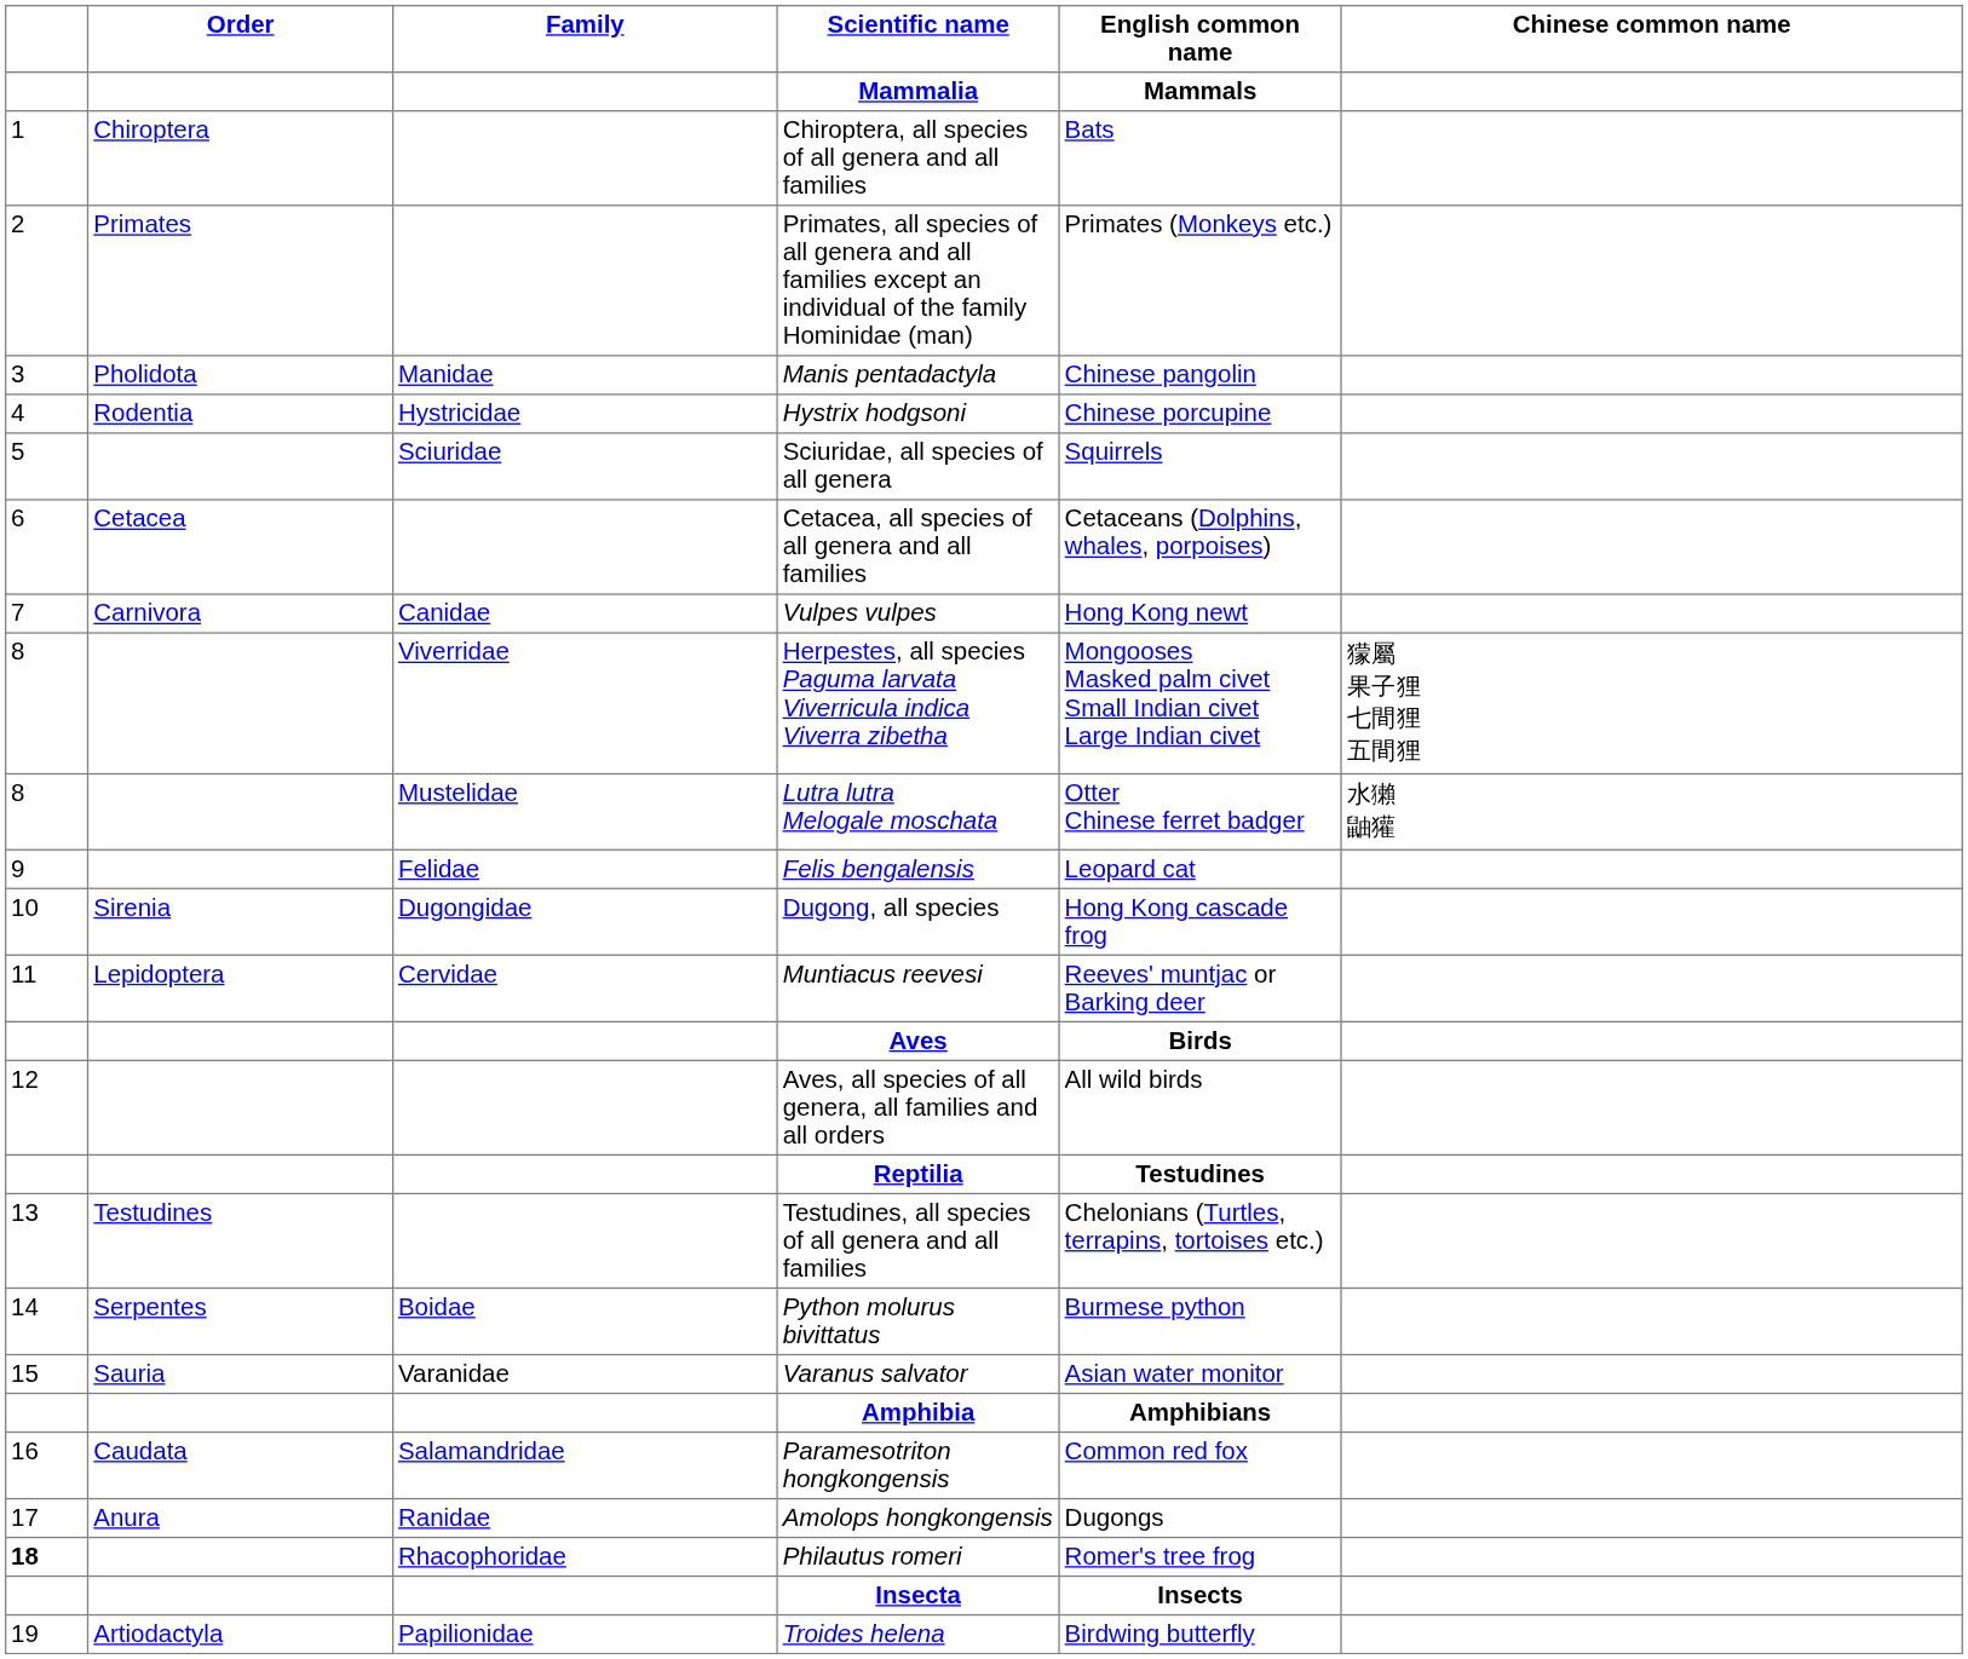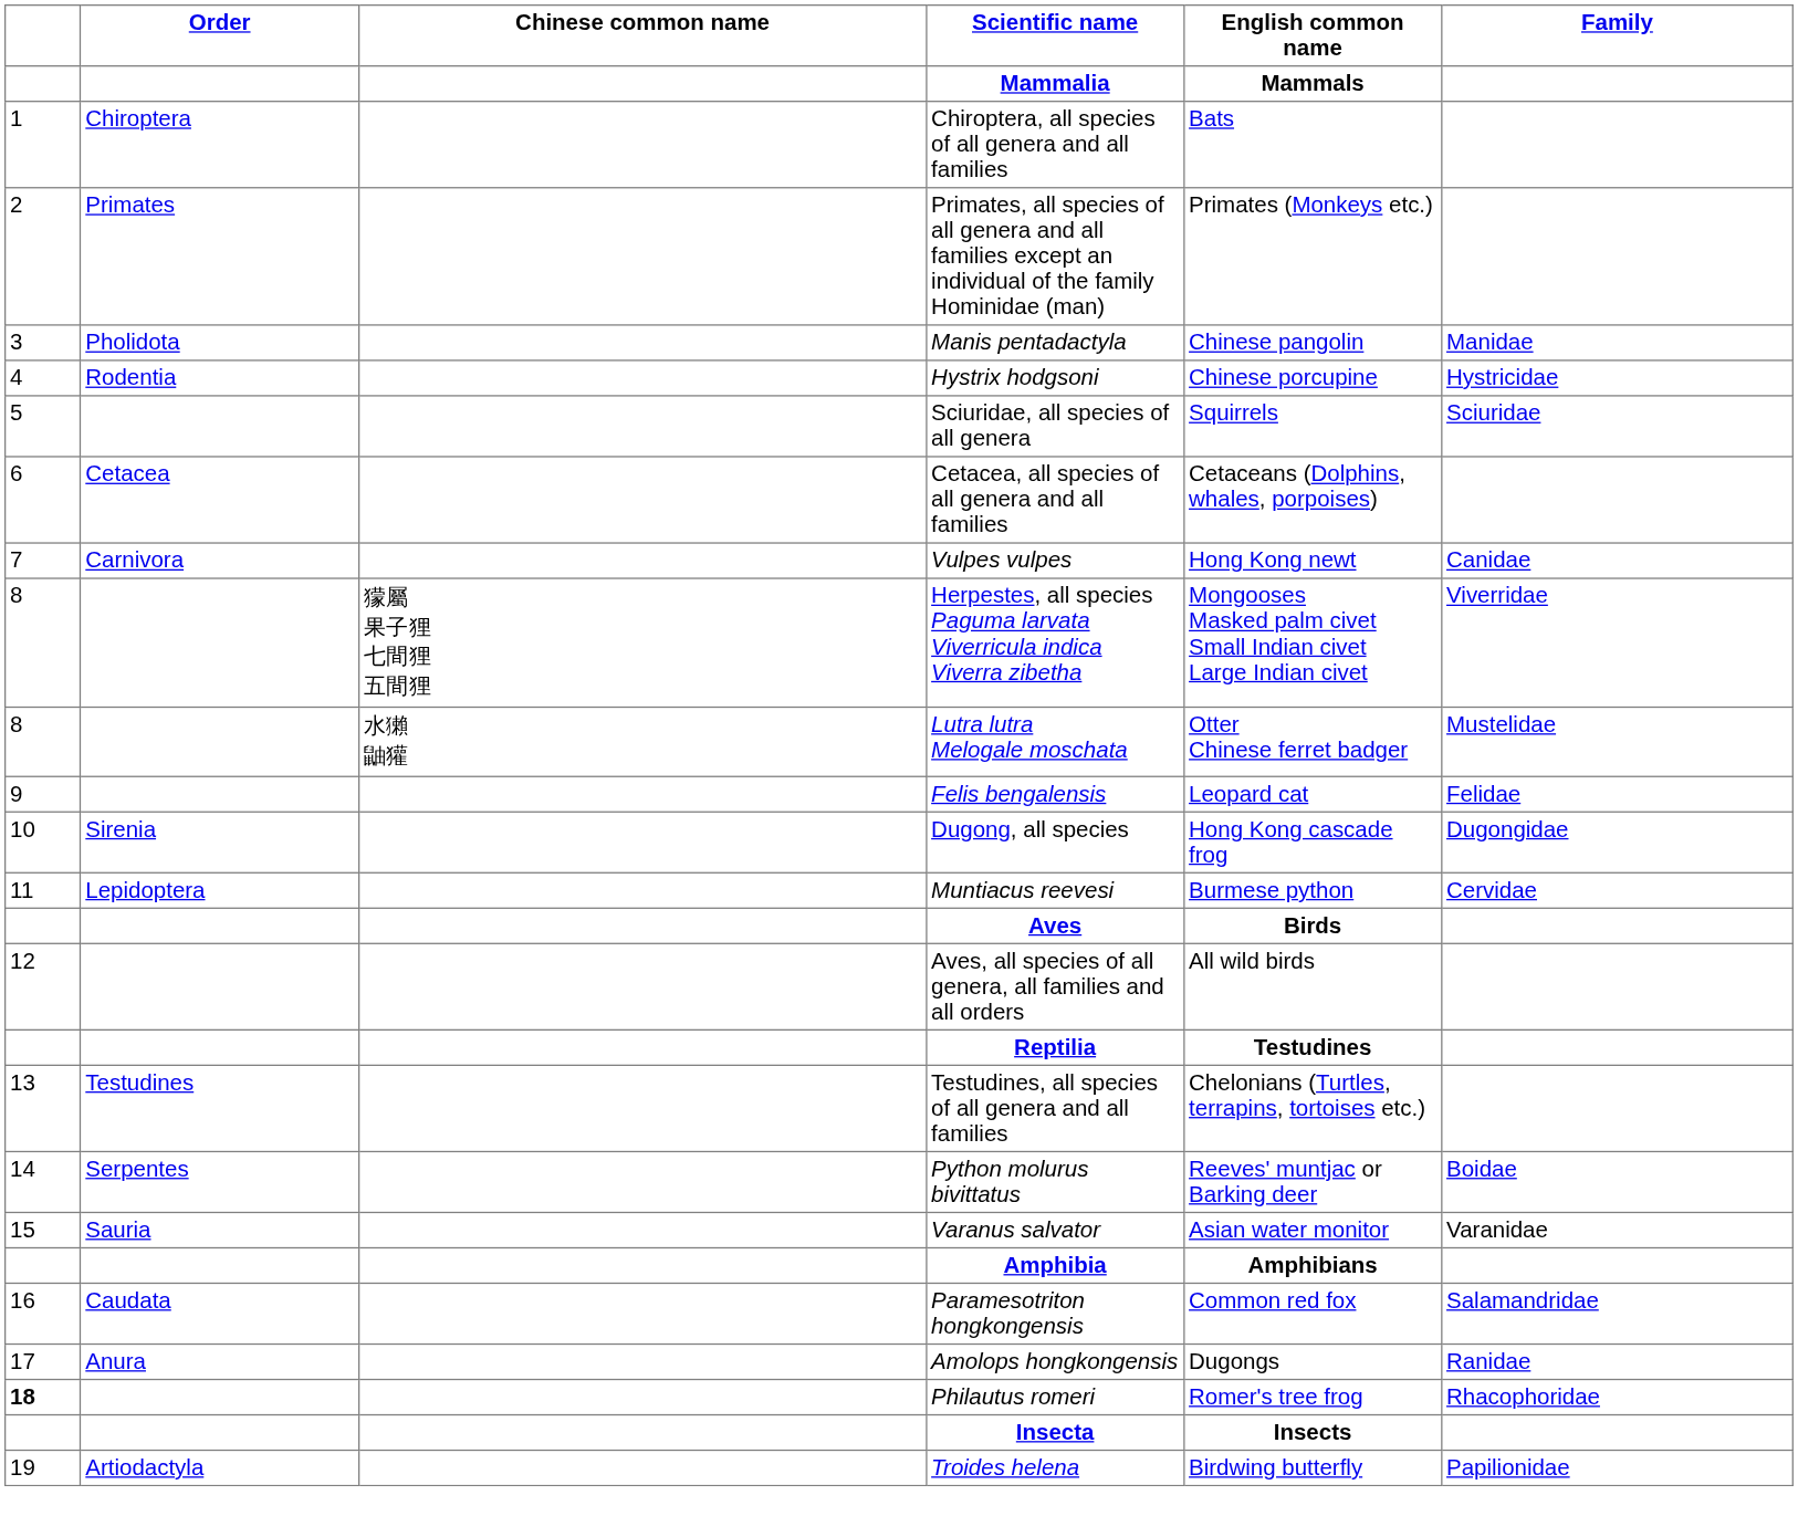 <table class="toccolours" border="1" cellpadding="3" cellspacing="0" style="border-collapse: collapse; margin:0 auto;" width=100%>
 <tr valign=top>
 <th> </th>
 <th><a href='#'>Order</a></th>
-<th><a href='#'>Family</a></th>
+<th>Chinese common name</th>
 <th width="175"><a href='#'>Scientific name</a></th>
 <th>English common name</th>
-<th>Chinese common name</th>
+<th><a href='#'>Family</a></th>
 </tr>
 <tr valign=top>
 <th> </th>
 <th> </th>
-<th> </th>
+<th></th>
 <th width=150><a href='#'>Mammalia</a></th>
 <th>Mammals</th>
-<th></th>
+<th> </th>
 </tr>
 <tr valign=top>
 <td>1</td>
 <td><a href='#'>Chiroptera</a></td>
-<td> </td>
+<td></td>
 <td width=175>Chiroptera, all species of all genera and all families</td>
 <td><a href='#'>Bats</a></td>
-<td></td>
+<td> </td>
 </tr>
 <tr valign=top>
 <td>2</td>
 <td><a href='#'>Primates</a></td>
-<td> </td>
+<td></td>
 <td width=175>Primates, all species of all genera and all families except an individual of the family Hominidae (man)</td>
 <td>Primates (<a href='#'>Monkeys</a> etc.)</td>
-<td></td>
+<td> </td>
 </tr>
 <tr valign=top>
 <td>3</td>
 <td><a href='#'>Pholidota</a></td>
-<td><a href='#'>Manidae</a></td>
+<td></td>
 <td width=175><em> Manis pentadactyla</em></td>
 <td><a href='#'>Chinese pangolin</a></td>
-<td></td>
+<td><a href='#'>Manidae</a></td>
 </tr>
 <tr valign=top>
 <td>4</td>
 <td><a href='#'>Rodentia</a></td>
-<td><a href='#'>Hystricidae</a></td>
+<td></td>
 <td width=175><em> Hystrix hodgsoni</em></td>
 <td><a href='#'>Chinese porcupine</a></td>
-<td></td>
+<td><a href='#'>Hystricidae</a></td>
 </tr>
 <tr valign=top>
 <td>5</td>
 <td> </td>
-<td><a href='#'>Sciuridae</a></td>
+<td></td>
 <td width=175>Sciuridae, all species of all genera</td>
 <td><a href='#'>Squirrels</a></td>
-<td></td>
+<td><a href='#'>Sciuridae</a></td>
 </tr>
 <tr valign=top>
 <td>6</td>
 <td><a href='#'>Cetacea</a></td>
-<td> </td>
+<td></td>
 <td width=175>Cetacea, all species of all genera and all families</td>
 <td width=175>Cetaceans (<a href='#'>Dolphins</a>, <a href='#'>whales</a>, <a href='#'>porpoises</a>)</td>
-<td></td>
+<td> </td>
 </tr>
 <tr valign=top>
 <td>7</td>
 <td><a href='#'>Carnivora</a></td>
-<td><a href='#'>Canidae</a></td>
+<td></td>
 <td width=175><em>Vulpes vulpes</em></td>
 <td><a href='#'>Hong Kong newt</a></td>
-<td></td>
+<td><a href='#'>Canidae</a></td>
 </tr>
 <tr valign=top>
 <td>8</td>
 <td> </td>
-<td><a href='#'>Viverridae</a></td>
+<td>獴屬<br>果子狸<br> 七間狸<br> 五間狸</td>
 <td width=175><a href='#'>Herpestes</a>, all species<br><em><a href='#'>Paguma larvata</a></em><br><em><a href='#'>Viverricula indica</a></em> <br><em><a href='#'>Viverra zibetha</a></em></td>
 <td><a href='#'>Mongooses</a><br><a href='#'>Masked palm civet</a>  <br><a href='#'>Small Indian civet</a><br><a href='#'>Large Indian civet</a></td>
-<td>獴屬<br>果子狸<br> 七間狸<br> 五間狸</td>
+<td><a href='#'>Viverridae</a></td>
 </tr>
 <tr valign=top>
 <td>8</td>
 <td> </td>
-<td><a href='#'>Mustelidae</a></td>
+<td>水獺<br>鼬獾</td>
 <td width=175><em><a href='#'>Lutra lutra</a></em> <br> <em><a href='#'>Melogale moschata</a></em></td>
 <td><a href='#'>Otter</a><br><a href='#'>Chinese ferret badger</a></td>
-<td>水獺<br>鼬獾</td>
+<td><a href='#'>Mustelidae</a></td>
 </tr>
 <tr valign=top>
 <td>9</td>
 <td> </td>
-<td><a href='#'>Felidae</a></td>
+<td></td>
 <td width=175><em><a href='#'>Felis bengalensis</a></em></td>
 <td><a href='#'>Leopard cat</a></td>
-<td></td>
+<td><a href='#'>Felidae</a></td>
 </tr>
 <tr valign=top>
 <td>10</td>
 <td><a href='#'>Sirenia</a></td>
-<td><a href='#'>Dugongidae</a></td>
+<td></td>
 <td width=175><a href='#'>Dugong</a>, all species</td>
 <td><a href='#'>Hong Kong cascade frog</a></td>
-<td></td>
+<td><a href='#'>Dugongidae</a></td>
 </tr>
 <tr valign=top>
 <td>11</td>
 <td><a href='#'>Lepidoptera</a></td>
+<td></td>
+<td width=175><em> Muntiacus reevesi</em></td>
+<td><a href='#'>Burmese python</a></td>
 <td><a href='#'>Cervidae</a></td>
-<td width=175><em> Muntiacus reevesi</em></td>
-<td><a href='#'>Reeves' muntjac</a> or <a href='#'>Barking deer</a></td>
-<td></td>
 </tr>
 <tr valign=top>
 <th> </th>
 <th> </th>
-<th> </th>
+<th></th>
 <th><a href='#'>Aves</a></th>
 <th>Birds</th>
-<th></th>
+<th> </th>
 </tr>
 <tr valign=top>
 <td>12</td>
 <td> </td>
-<td> </td>
+<td></td>
 <td width=175>Aves, all species of all genera, all families and all orders</td>
 <td>All wild birds</td>
-<td></td>
+<td> </td>
 </tr>
 <tr valign=top>
 <th> </th>
 <th> </th>
-<th> </th>
+<th></th>
 <th><a href='#'>Reptilia</a></th>
 <th>Testudines</th>
-<th></th>
+<th> </th>
 </tr>
 <tr valign=top>
 <td>13</td>
 <td><a href='#'>Testudines</a></td>
-<td> </td>
+<td></td>
 <td width=175>Testudines, all species of all genera and all families</td>
 <td width=175>Chelonians (<a href='#'>Turtles</a>, <a href='#'>terrapins</a>, <a href='#'>tortoises</a> etc.)</td>
-<td></td>
+<td> </td>
 </tr>
 <tr valign=top>
 <td>14</td>
 <td><a href='#'>Serpentes</a></td>
+<td></td>
+<td width=175><em>Python molurus bivittatus</em></td>
+<td><a href='#'>Reeves' muntjac</a> or <a href='#'>Barking deer</a></td>
 <td><a href='#'>Boidae</a></td>
-<td width=175><em>Python molurus bivittatus</em></td>
-<td><a href='#'>Burmese python</a></td>
-<td></td>
 </tr>
 <tr valign=top>
 <td>15</td>
 <td><a href='#'>Sauria</a></td>
-<td>Varanidae</td>
+<td></td>
 <td width=175><em>Varanus salvator</em></td>
 <td><a href='#'>Asian water monitor</a></td>
-<td></td>
+<td>Varanidae</td>
 </tr>
 <tr valign=top>
 <th> </th>
 <th> </th>
-<th> </th>
+<th></th>
 <th><a href='#'>Amphibia</a></th>
 <th>Amphibians</th>
-<th></th>
+<th> </th>
 </tr>
 <tr valign=top>
 <td>16</td>
 <td><a href='#'>Caudata</a></td>
-<td><a href='#'>Salamandridae</a></td>
+<td></td>
 <td width=175><em>Paramesotriton hongkongensis</em></td>
 <td><a href='#'>Common red fox</a></td>
-<td></td>
+<td><a href='#'>Salamandridae</a></td>
 </tr>
 <tr valign=top>
 <td>17</td>
 <td><a href='#'>Anura</a></td>
-<td><a href='#'>Ranidae</a></td>
+<td></td>
 <td width=175><em>Amolops hongkongensis</em></td>
 <td>Dugongs</td>
-<td></td>
+<td><a href='#'>Ranidae</a></td>
 </tr>
 <tr valign=top>
 <td><strong>18</strong></td>
 <td> </td>
-<td><a href='#'>Rhacophoridae</a></td>
+<td></td>
 <td width=175><em>Philautus romeri</em></td>
 <td><a href='#'>Romer's tree frog</a></td>
-<td></td>
+<td><a href='#'>Rhacophoridae</a></td>
 </tr>
 <tr valign=top>
 <th> </th>
 <th> </th>
-<th> </th>
+<th></th>
 <th><a href='#'>Insecta</a></th>
 <th>Insects</th>
-<th></th>
+<th> </th>
 </tr>
 <tr valign=top>
 <td>19</td>
 <td><a href='#'>Artiodactyla</a></td>
-<td><a href='#'>Papilionidae</a></td>
+<td></td>
 <td width=175><em><a href='#'>Troides helena</a></em></td>
 <td><a href='#'>Birdwing butterfly</a></td>
-<td></td>
+<td><a href='#'>Papilionidae</a></td>
 </tr>
 </table>
